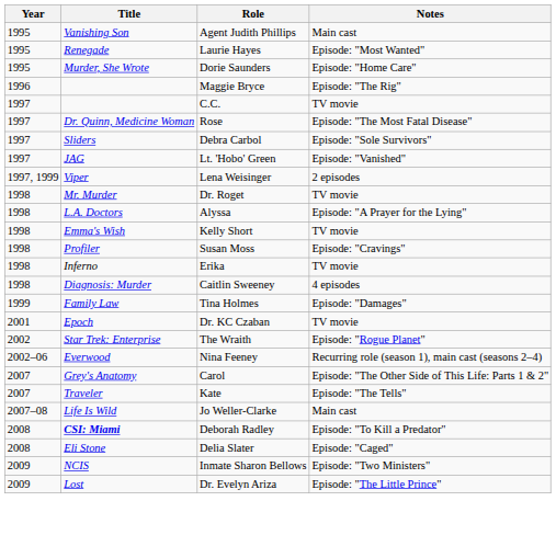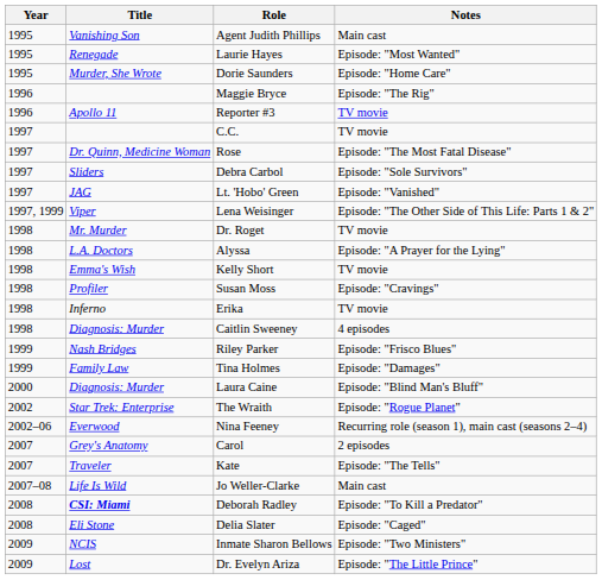 <table class="wikitable sortable">
 <tr>
 <th>Year</th>
 <th>Title</th>
 <th>Role</th>
 <th>Notes</th>
 </tr>
 <tr>
 <td>1995</td>
 <td><em><a href='#'>Vanishing Son</a></em></td>
 <td>Agent Judith Phillips</td>
 <td>Main cast</td>
 </tr>
 <tr>
 <td>1995</td>
 <td><em><a href='#'>Renegade</a></em></td>
 <td>Laurie Hayes</td>
 <td>Episode: "Most Wanted"</td>
 </tr>
 <tr>
 <td>1995</td>
 <td><em><a href='#'>Murder, She Wrote</a></em></td>
 <td>Dorie Saunders</td>
 <td>Episode: "Home Care"</td>
 </tr>
 <tr>
 <td>1996</td>
 <td><em></em></td>
 <td>Maggie Bryce</td>
 <td>Episode: "The Rig"</td>
 </tr>
 <tr>
+<td>1996</td>
+<td><em><a href='#'>Apollo 11</a></em></td>
+<td>Reporter #3</td>
+<td><a href='#'>TV movie</a></td>
+</tr>
+<tr>
 <td>1997</td>
 <td><em></em></td>
 <td>C.C.</td>
 <td>TV movie</td>
 </tr>
 <tr>
 <td>1997</td>
 <td><em><a href='#'>Dr. Quinn, Medicine Woman</a></em></td>
 <td>Rose</td>
 <td>Episode: "The Most Fatal Disease"</td>
 </tr>
 <tr>
 <td>1997</td>
 <td><em><a href='#'>Sliders</a></em></td>
 <td>Debra Carbol</td>
 <td>Episode: "Sole Survivors"</td>
 </tr>
 <tr>
 <td>1997</td>
 <td><em><a href='#'>JAG</a></em></td>
 <td>Lt. 'Hobo' Green</td>
 <td>Episode: "Vanished"</td>
 </tr>
 <tr>
 <td>1997, 1999</td>
 <td><em><a href='#'>Viper</a></em></td>
 <td>Lena Weisinger</td>
-<td>2 episodes</td>
+<td>Episode: "The Other Side of This Life: Parts 1 & 2"</td>
 </tr>
 <tr>
 <td>1998</td>
 <td><em><a href='#'>Mr. Murder</a></em></td>
 <td>Dr. Roget</td>
 <td>TV movie</td>
 </tr>
 <tr>
 <td>1998</td>
 <td><em><a href='#'>L.A. Doctors</a></em></td>
 <td>Alyssa</td>
 <td>Episode: "A Prayer for the Lying"</td>
 </tr>
 <tr>
 <td>1998</td>
 <td><em><a href='#'>Emma's Wish</a></em></td>
 <td>Kelly Short</td>
 <td>TV movie</td>
 </tr>
 <tr>
 <td>1998</td>
 <td><em><a href='#'>Profiler</a></em></td>
 <td>Susan Moss</td>
 <td>Episode: "Cravings"</td>
 </tr>
 <tr>
 <td>1998</td>
 <td><em>Inferno</em></td>
 <td>Erika</td>
 <td>TV movie</td>
 </tr>
 <tr>
 <td>1998</td>
 <td><em><a href='#'>Diagnosis: Murder</a></em></td>
 <td>Caitlin Sweeney</td>
 <td>4 episodes</td>
 </tr>
 <tr>
 <td>1999</td>
+<td><em><a href='#'>Nash Bridges</a></em></td>
+<td>Riley Parker</td>
+<td>Episode: "Frisco Blues"</td>
+</tr>
+<tr>
+<td>1999</td>
 <td><em><a href='#'>Family Law</a></em></td>
 <td>Tina Holmes</td>
 <td>Episode: "Damages"</td>
 </tr>
 <tr>
-<td>2001</td>
-<td><em><a href='#'>Epoch</a></em></td>
-<td>Dr. KC Czaban</td>
-<td>TV movie</td>
+<td>2000</td>
+<td><em><a href='#'>Diagnosis: Murder</a></em></td>
+<td>Laura Caine</td>
+<td>Episode: "Blind Man's Bluff"</td>
 </tr>
 <tr>
 <td>2002</td>
 <td><em><a href='#'>Star Trek: Enterprise</a></em></td>
 <td>The Wraith</td>
 <td>Episode: "<a href='#'>Rogue Planet</a>"</td>
 </tr>
 <tr>
 <td>2002–06</td>
 <td><em><a href='#'>Everwood</a></em></td>
 <td>Nina Feeney</td>
 <td>Recurring role (season 1), main cast (seasons 2–4)</td>
 </tr>
 <tr>
 <td>2007</td>
 <td><em><a href='#'>Grey's Anatomy</a></em></td>
 <td>Carol</td>
-<td>Episode: "The Other Side of This Life: Parts 1 & 2"</td>
+<td>2 episodes</td>
 </tr>
 <tr>
 <td>2007</td>
 <td><em><a href='#'>Traveler</a></em></td>
 <td>Kate</td>
 <td>Episode: "The Tells"</td>
 </tr>
 <tr>
 <td>2007–08</td>
 <td><em><a href='#'>Life Is Wild</a></em></td>
 <td>Jo Weller-Clarke</td>
 <td>Main cast</td>
 </tr>
 <tr>
 <td>2008</td>
 <td><strong><em><a href='#'>CSI: Miami</a></em></strong></td>
 <td>Deborah Radley</td>
 <td>Episode: "To Kill a Predator"</td>
 </tr>
 <tr>
 <td>2008</td>
 <td><em><a href='#'>Eli Stone</a></em></td>
 <td>Delia Slater</td>
 <td>Episode: "Caged"</td>
 </tr>
 <tr>
 <td>2009</td>
 <td><em><a href='#'>NCIS</a></em></td>
 <td>Inmate Sharon Bellows</td>
 <td>Episode: "Two Ministers"</td>
 </tr>
 <tr>
 <td>2009</td>
 <td><em><a href='#'>Lost</a></em></td>
 <td>Dr. Evelyn Ariza</td>
 <td>Episode: "<a href='#'>The Little Prince</a>"</td>
 </tr>
 </table>
